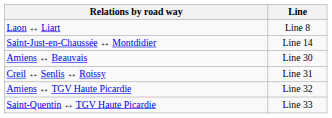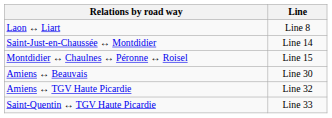 <table class="wikitable" width="60%">
 <tr>
 <th scope=col width="49%">Relations by road way</th>
 <th scope=col width="11%">Line</th>
 </tr>
 <tr>
 <td><a href='#'>Laon</a> ↔ <a href='#'>Liart</a></td>
 <td align="center">Line 8</td>
 </tr>
 <tr>
 <td><a href='#'>Saint-Just-en-Chaussée</a> ↔ <a href='#'>Montdidier</a></td>
 <td align="center">Line 14</td>
 </tr>
 <tr>
+<td><a href='#'>Montdidier</a> ↔ <a href='#'>Chaulnes</a> ↔ <a href='#'>Péronne</a> ↔ <a href='#'>Roisel</a></td>
+<td align="center">Line 15</td>
+</tr>
+<tr>
 <td><a href='#'>Amiens</a> ↔ <a href='#'>Beauvais</a></td>
 <td align="center">Line 30</td>
-</tr>
-<tr>
-<td><a href='#'>Creil</a> ↔ <a href='#'>Senlis</a> ↔ <a href='#'>Roissy</a></td>
-<td align="center">Line 31</td>
 </tr>
 <tr>
 <td><a href='#'>Amiens</a> ↔ <a href='#'>TGV Haute Picardie</a></td>
 <td align="center">Line 32</td>
 </tr>
 <tr>
 <td><a href='#'>Saint-Quentin</a> ↔ <a href='#'>TGV Haute Picardie</a></td>
 <td align="center">Line 33</td>
 </tr>
 </table>
